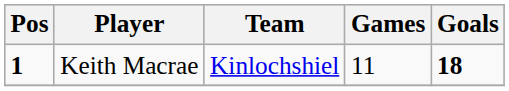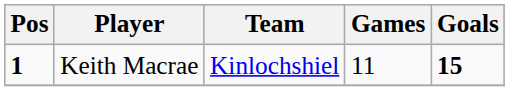 <table class="wikitable sortable">
 <tr>
 <th>Pos</th>
 <th>Player</th>
 <th>Team</th>
 <th>Games</th>
 <th>Goals</th>
 </tr>
 <tr>
 <td rowspan="1"><strong>1</strong></td>
 <td>Keith Macrae</td>
 <td><a href='#'>Kinlochshiel</a></td>
 <td>11</td>
-<td><strong>18</strong></td>
+<td><strong>15</strong></td>
 </tr>
 <tr>
 </tr>
 </table>
